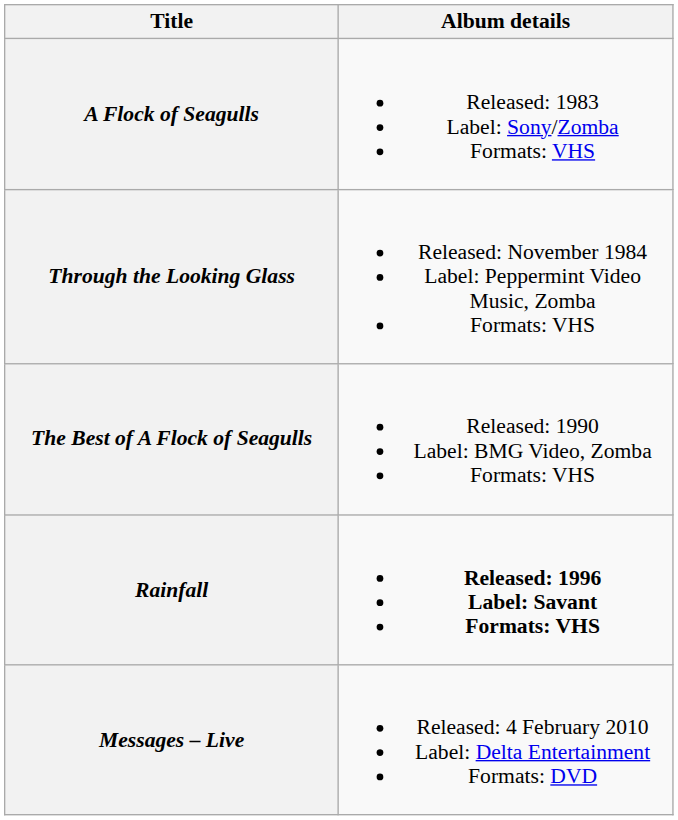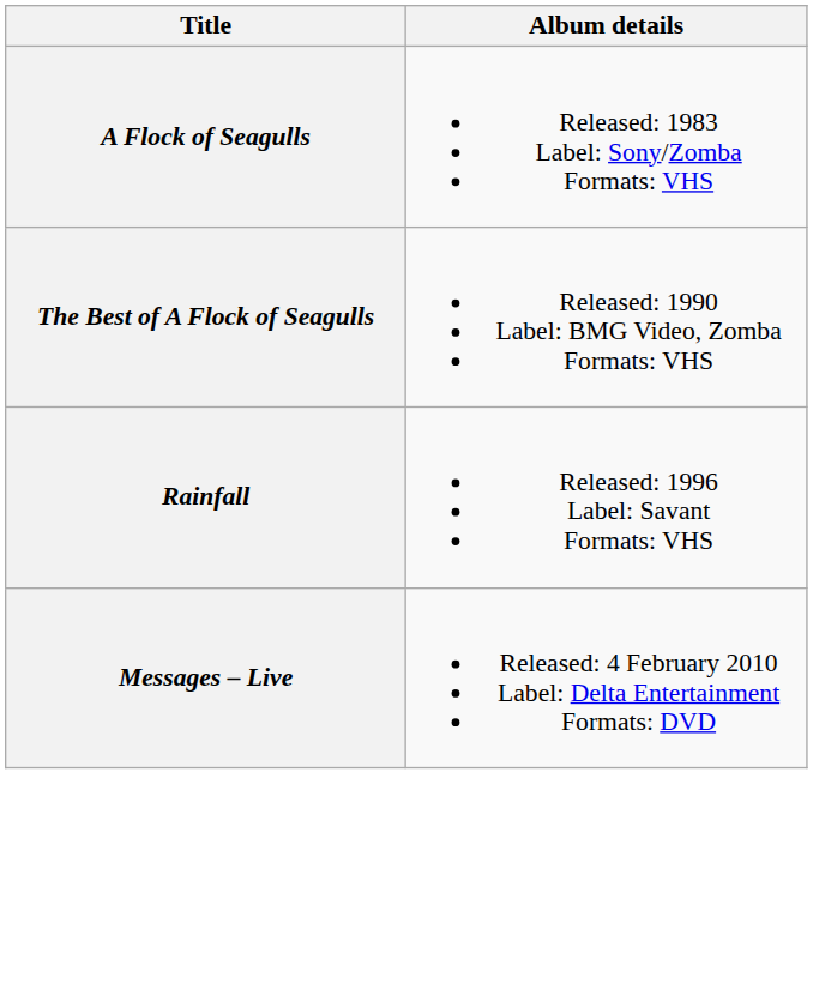 <table class="wikitable plainrowheaders" style="text-align:center;">
 <tr>
 <th scope="col" style="width:15em;">Title</th>
 <th scope="col" style="width:15em;">Album details</th>
 </tr>
 <tr>
 <th scope="row"><em>A Flock of Seagulls</em></th>
 <td><br><ul><li>Released: 1983</li><li>Label: <a href='#'>Sony</a>/<a href='#'>Zomba</a></li><li>Formats: <a href='#'>VHS</a></li></ul></td>
 </tr>
 <tr>
-<th scope="row"><em>Through the Looking Glass</em></th>
-<td><br><ul><li>Released: November 1984</li><li>Label: Peppermint Video Music, Zomba</li><li>Formats: VHS</li></ul></td>
-</tr>
-<tr>
 <th scope="row"><em>The Best of A Flock of Seagulls</em></th>
 <td><br><ul><li>Released: 1990</li><li>Label: BMG Video, Zomba</li><li>Formats: VHS</li></ul></td>
 </tr>
 <tr>
 <th scope="row"><em>Rainfall</em></th>
-<td><strong><br><ul><li>Released: 1996</li><li>Label: Savant</li><li>Formats: VHS</li></ul></strong></td>
+<td><br><ul><li>Released: 1996</li><li>Label: Savant</li><li>Formats: VHS</li></ul></td>
 </tr>
 <tr>
 <th scope="row"><em>Messages – Live</em></th>
 <td><br><ul><li>Released: 4 February 2010</li><li>Label: <a href='#'>Delta Entertainment</a></li><li>Formats: <a href='#'>DVD</a></li></ul></td>
 </tr>
 </table>
